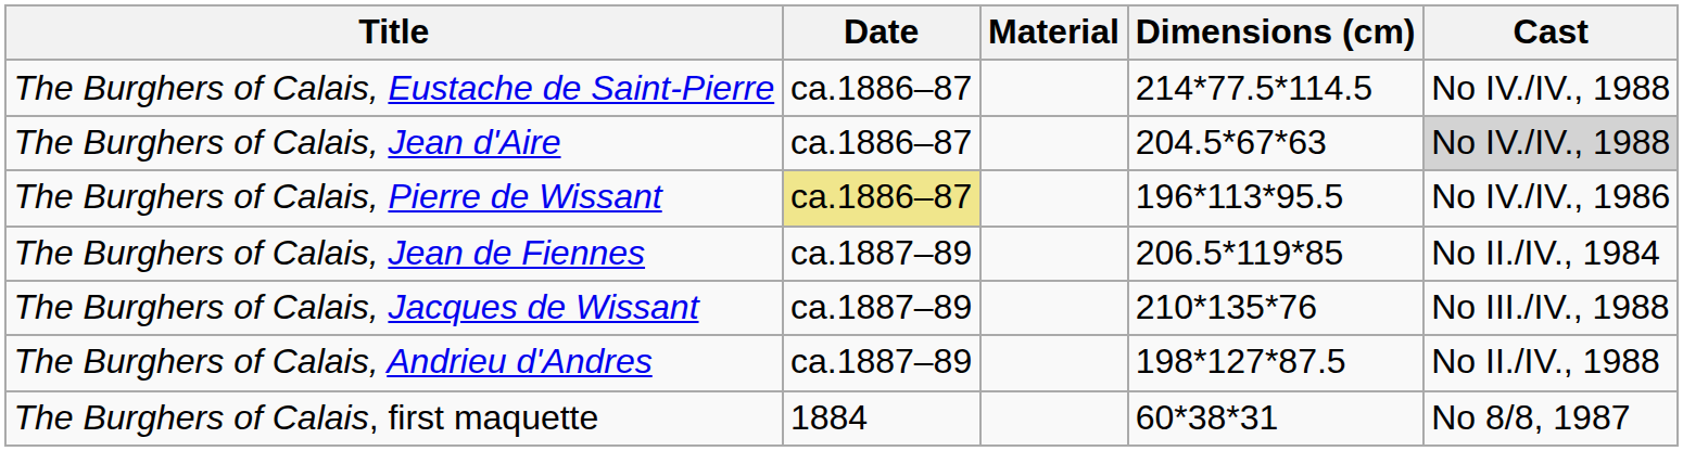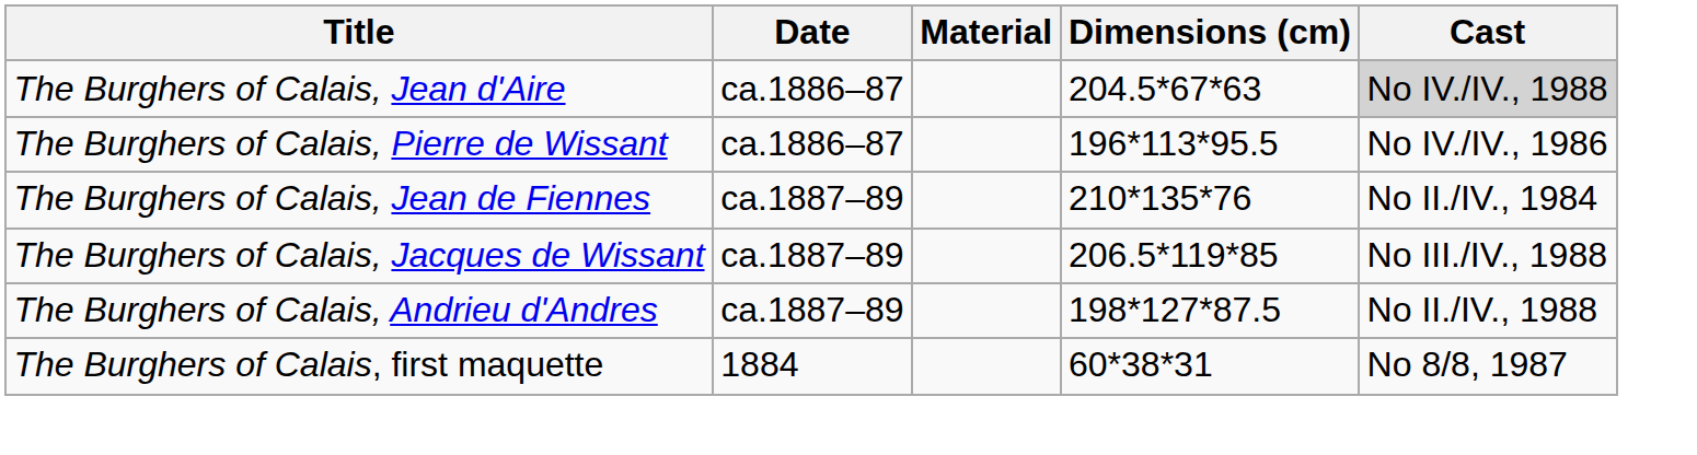 <table class="wikitable">
 <tr>
 <th>Title</th>
 <th>Date</th>
 <th>Material</th>
 <th>Dimensions (cm)</th>
 <th>Cast</th>
-</tr>
-<tr>
-<td><em>The Burghers of Calais, <a href='#'>Eustache de Saint-Pierre</a></em></td>
-<td>ca.1886–87</td>
-<td><br></td>
-<td>214*77.5*114.5</td>
-<td>No IV./IV., 1988</td>
 </tr>
 <tr>
 <td><em>The Burghers of Calais, <a href='#'>Jean d'Aire</a></em></td>
 <td>ca.1886–87</td>
 <td><br></td>
 <td>204.5*67*63</td>
 <td style="background: lightgrey;">No IV./IV., 1988</td>
 </tr>
 <tr>
 <td><em>The Burghers of Calais, <a href='#'>Pierre de Wissant</a></em></td>
-<td style="background: khaki;">ca.1886–87</td>
+<td>ca.1886–87</td>
 <td><br></td>
 <td>196*113*95.5</td>
 <td>No IV./IV., 1986</td>
 </tr>
 <tr>
 <td><em>The Burghers of Calais, <a href='#'>Jean de Fiennes</a></em></td>
 <td>ca.1887–89</td>
 <td><br></td>
-<td>206.5*119*85</td>
+<td>210*135*76</td>
 <td>No II./IV., 1984</td>
 </tr>
 <tr>
 <td><em>The Burghers of Calais, <a href='#'>Jacques de Wissant</a></em></td>
 <td>ca.1887–89</td>
 <td><br></td>
-<td>210*135*76</td>
+<td>206.5*119*85</td>
 <td>No III./IV., 1988</td>
 </tr>
 <tr>
 <td><em>The Burghers of Calais, <a href='#'>Andrieu d'Andres</a></em></td>
 <td>ca.1887–89</td>
 <td><br></td>
 <td>198*127*87.5</td>
 <td>No II./IV., 1988</td>
 </tr>
 <tr>
 <td><em>The Burghers of Calais</em>, first maquette</td>
 <td>1884</td>
 <td><br></td>
 <td>60*38*31</td>
 <td>No 8/8, 1987</td>
 </tr>
 </table>
